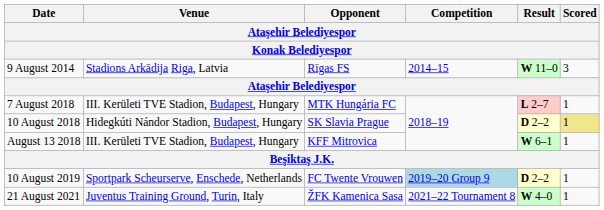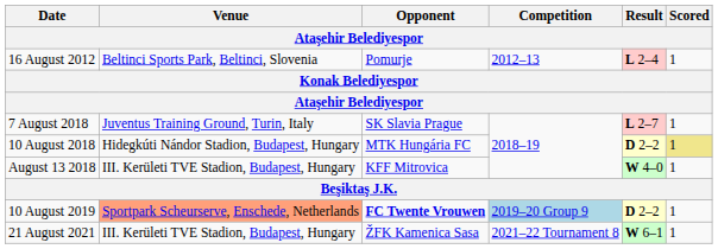 <table class=wikitable>
 <tr>
 <th>Date</th>
 <th>Venue</th>
 <th>Opponent</th>
 <th>Competition</th>
 <th>Result</th>
 <th>Scored</th>
 </tr>
 <tr>
 <th colspan=6><a href='#'>Ataşehir Belediyespor</a></th>
 </tr>
 <tr>
-<th colspan=6><a href='#'>Konak Belediyespor</a></th>
+<td>16 August 2012</td>
+<td><a href='#'>Beltinci Sports Park</a>, <a href='#'>Beltinci</a>, Slovenia</td>
+<td> <a href='#'>Pomurje</a></td>
+<td><a href='#'>2012–13</a></td>
+<td bgcolor=ffcccc><strong>L</strong> 2–4</td>
+<td>1</td>
 </tr>
 <tr>
-<td>9 August 2014</td>
-<td><a href='#'>Stadions Arkādija</a> <a href='#'>Riga</a>, Latvia</td>
-<td> <a href='#'>Rīgas FS</a></td>
-<td><a href='#'>2014–15</a></td>
-<td bgcolor=ccffcc><strong>W</strong> 11–0</td>
-<td>3</td>
+<th colspan=6><a href='#'>Konak Belediyespor</a></th>
 </tr>
 <tr>
 <th colspan=6><a href='#'>Ataşehir Belediyespor</a></th>
 </tr>
 <tr [>
 <td>7 August 2018</td>
-<td>III. Kerületi TVE  Stadion, <a href='#'>Budapest</a>, Hungary</td>
-<td> <a href='#'>MTK Hungária FC</a></td>
+<td><a href='#'>Juventus Training Ground</a>,  <a href='#'>Turin</a>, Italy</td>
+<td> <a href='#'>SK Slavia Prague</a></td>
 <td rowspan=3><a href='#'>2018–19</a></td>
 <td bgcolor=ffcccc><strong>L</strong> 2–7</td>
 <td>1</td>
 </tr>
 <tr>
 <td>10 August 2018</td>
 <td>Hidegkúti Nándor Stadion, <a href='#'>Budapest</a>, Hungary</td>
-<td> <a href='#'>SK Slavia Prague</a></td>
+<td> <a href='#'>MTK Hungária FC</a></td>
 <td bgcolor=ffffcc><strong>D</strong> 2–2</td>
 <td style="background: khaki;">1</td>
 </tr>
 <tr>
 <td>August 13 2018</td>
 <td>III. Kerületi TVE  Stadion, <a href='#'>Budapest</a>, Hungary</td>
 <td> <a href='#'>KFF Mitrovica</a></td>
-<td bgcolor=ccffcc><strong>W</strong> 6–1</td>
+<td bgcolor=ccffcc><strong>W</strong> 4–0</td>
 <td>1</td>
 </tr>
 <tr>
 <th colspan=6><a href='#'>Beşiktaş J.K.</a></th>
 </tr>
 <tr>
 <td>10 August 2019</td>
-<td><a href='#'>Sportpark Scheurserve</a>,  <a href='#'>Enschede</a>, Netherlands</td>
-<td> <a href='#'>FC Twente Vrouwen</a></td>
+<td style="background: lightsalmon;"><a href='#'>Sportpark Scheurserve</a>,  <a href='#'>Enschede</a>, Netherlands</td>
+<td><strong> <a href='#'>FC Twente Vrouwen</a></strong></td>
 <td style="background: lightblue;"><a href='#'>2019–20 Group 9</a></td>
 <td bgcolor=ffffcc><strong>D</strong> 2–2</td>
 <td>1</td>
 </tr>
 <tr>
 <td>21 August 2021</td>
-<td><a href='#'>Juventus Training Ground</a>,  <a href='#'>Turin</a>, Italy</td>
+<td>III. Kerületi TVE  Stadion, <a href='#'>Budapest</a>, Hungary</td>
 <td> <a href='#'>ŽFK Kamenica Sasa</a></td>
 <td><a href='#'>2021–22 Tournament 8</a></td>
-<td bgcolor=ccffcc><strong>W</strong> 4–0</td>
+<td bgcolor=ccffcc><strong>W</strong> 6–1</td>
 <td>1</td>
 </tr>
 </table>
